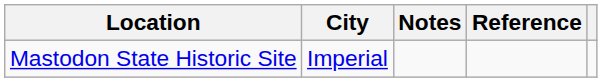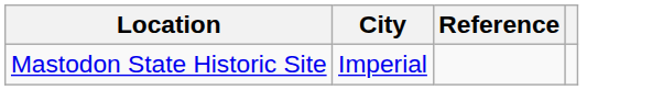 <table class="wikitable">
 <tr>
 <th>Location</th>
 <th>City</th>
-<th>Notes</th>
 <th>Reference</th>
 <th></th>
 </tr>
 <tr>
 <td><a href='#'>Mastodon State Historic Site</a></td>
 <td><a href='#'>Imperial</a></td>
 <td></td>
 <td></td>
-<td></td>
 </tr>
 </table>
